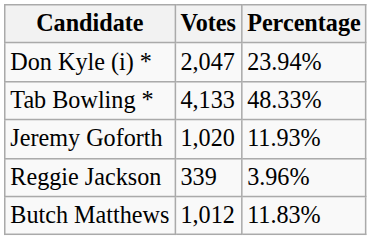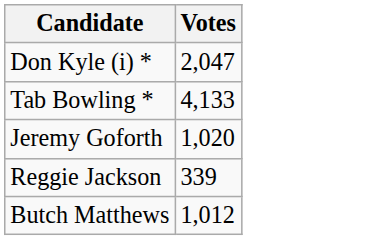 <table class="wikitable">
 <tr>
 <th>Candidate</th>
 <th>Votes</th>
-<th>Percentage</th>
 </tr>
 <tr>
 <td>Don Kyle (i) *</td>
 <td>2,047</td>
-<td>23.94%</td>
 </tr>
 <tr>
 <td>Tab Bowling *</td>
 <td>4,133</td>
-<td>48.33%</td>
 </tr>
 <tr>
 <td>Jeremy Goforth</td>
 <td>1,020</td>
-<td>11.93%</td>
 </tr>
 <tr>
 <td>Reggie Jackson</td>
 <td>339</td>
-<td>3.96%</td>
 </tr>
 <tr>
 <td>Butch Matthews</td>
 <td>1,012</td>
-<td>11.83%</td>
 </tr>
 </table>
